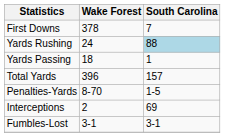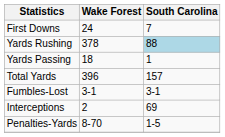 <table class="wikitable">
 <tr>
 <th>Statistics</th>
 <th>Wake Forest</th>
 <th>South Carolina</th>
 </tr>
 <tr>
 <td>First Downs</td>
-<td>378</td>
+<td>24</td>
 <td>7</td>
 </tr>
 <tr>
 <td>Yards Rushing</td>
-<td>24</td>
+<td>378</td>
 <td style="background: lightblue;">88</td>
 </tr>
 <tr>
 <td>Yards Passing</td>
 <td>18</td>
 <td>1</td>
 </tr>
 <tr>
 <td>Total Yards</td>
 <td>396</td>
 <td>157</td>
 </tr>
 <tr>
-<td>Penalties-Yards</td>
-<td>8-70</td>
-<td>1-5</td>
+<td>Fumbles-Lost</td>
+<td>3-1</td>
+<td>3-1</td>
 </tr>
 <tr>
 <td>Interceptions</td>
 <td>2</td>
 <td>69</td>
 </tr>
 <tr>
-<td>Fumbles-Lost</td>
-<td>3-1</td>
-<td>3-1</td>
+<td>Penalties-Yards</td>
+<td>8-70</td>
+<td>1-5</td>
 </tr>
 <tr>
 </tr>
 </table>
